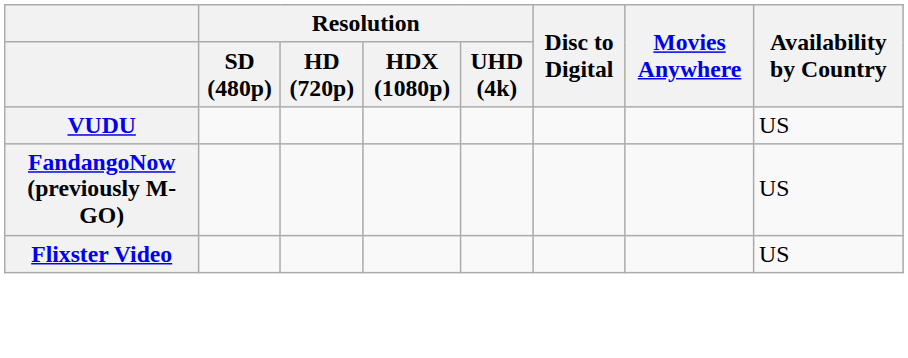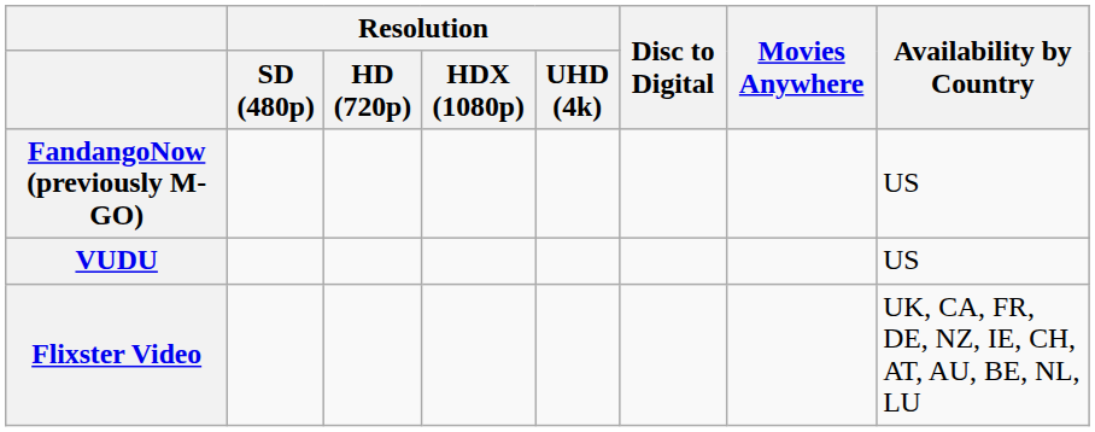 <table class="wikitable sortable">
 <tr>
 <th></th>
 <th colspan="4">Resolution</th>
 <th rowspan="2">Disc to Digital</th>
 <th rowspan="2"><a href='#'>Movies Anywhere</a></th>
 <th rowspan="2">Availability by Country</th>
 </tr>
 <tr>
 <th></th>
 <th>SD (480p)</th>
 <th>HD (720p)</th>
 <th>HDX (1080p)</th>
 <th>UHD (4k)</th>
 </tr>
 <tr>
-<th><a href='#'>VUDU</a></th>
+<th><a href='#'>FandangoNow</a> (previously M-GO)</th>
 <td></td>
 <td></td>
 <td></td>
 <td></td>
 <td></td>
 <td></td>
 <td>US</td>
 </tr>
 <tr>
-<th><a href='#'>FandangoNow</a> (previously M-GO)</th>
+<th><a href='#'>VUDU</a></th>
 <td></td>
 <td></td>
 <td></td>
 <td></td>
 <td></td>
 <td></td>
 <td>US</td>
 </tr>
 <tr>
 <th><a href='#'>Flixster Video</a></th>
 <td></td>
 <td></td>
 <td></td>
 <td></td>
 <td></td>
 <td></td>
-<td>US</td>
+<td>UK, CA, FR, DE, NZ, IE, CH, AT, AU, BE, NL, LU</td>
 </tr>
 </table>
